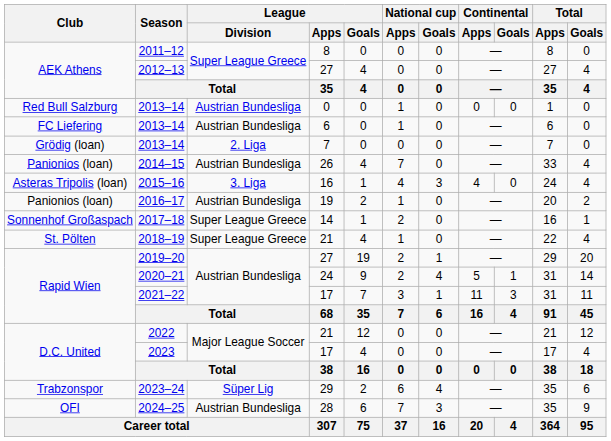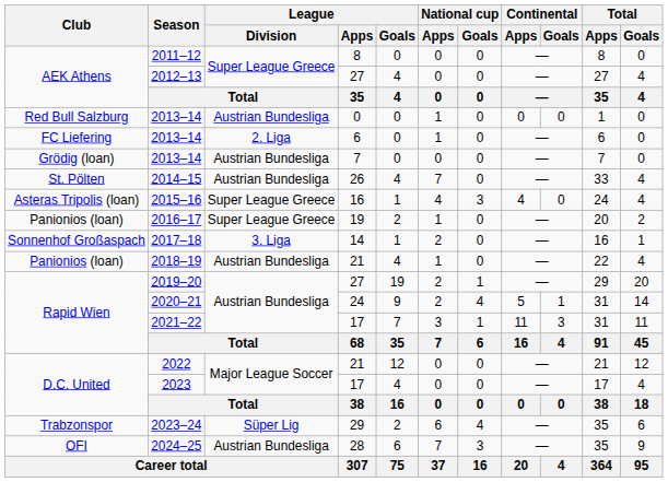 <table class="wikitable" style="text-align:center">
 <tr>
 <th rowspan="2">Club</th>
 <th rowspan="2">Season</th>
 <th colspan="3">League</th>
 <th colspan="2">National cup</th>
 <th colspan="2">Continental</th>
 <th colspan="2">Total</th>
 </tr>
 <tr>
 <th>Division</th>
 <th>Apps</th>
 <th>Goals</th>
 <th>Apps</th>
 <th>Goals</th>
 <th>Apps</th>
 <th>Goals</th>
 <th>Apps</th>
 <th>Goals</th>
 </tr>
 <tr>
 <td rowspan="3"><a href='#'>AEK Athens</a></td>
 <td><a href='#'>2011–12</a></td>
 <td rowspan="2"><a href='#'>Super League Greece</a></td>
 <td>8</td>
 <td>0</td>
 <td>0</td>
 <td>0</td>
 <td colspan="2">—</td>
 <td>8</td>
 <td>0</td>
 </tr>
 <tr>
 <td><a href='#'>2012–13</a></td>
 <td>27</td>
 <td>4</td>
 <td>0</td>
 <td>0</td>
 <td colspan="2">—</td>
 <td>27</td>
 <td>4</td>
 </tr>
 <tr>
 <th colspan="2">Total</th>
 <th>35</th>
 <th>4</th>
 <th>0</th>
 <th>0</th>
 <th colspan="2">—</th>
 <th>35</th>
 <th>4</th>
 </tr>
 <tr>
 <td><a href='#'>Red Bull Salzburg</a></td>
 <td><a href='#'>2013–14</a></td>
 <td><a href='#'>Austrian Bundesliga</a></td>
 <td>0</td>
 <td>0</td>
 <td>1</td>
 <td>0</td>
 <td>0</td>
 <td>0</td>
 <td>1</td>
 <td>0</td>
 </tr>
 <tr>
 <td><a href='#'>FC Liefering</a></td>
 <td><a href='#'>2013–14</a></td>
-<td>Austrian Bundesliga</td>
+<td><a href='#'>2. Liga</a></td>
 <td>6</td>
 <td>0</td>
 <td>1</td>
 <td>0</td>
 <td colspan="2">—</td>
 <td>6</td>
 <td>0</td>
 </tr>
 <tr>
 <td><a href='#'>Grödig</a> (loan)</td>
 <td><a href='#'>2013–14</a></td>
-<td><a href='#'>2. Liga</a></td>
+<td>Austrian Bundesliga</td>
 <td>7</td>
 <td>0</td>
 <td>0</td>
 <td>0</td>
 <td colspan="2">—</td>
 <td>7</td>
 <td>0</td>
 </tr>
 <tr>
-<td><a href='#'>Panionios</a> (loan)</td>
+<td><a href='#'>St. Pölten</a></td>
 <td><a href='#'>2014–15</a></td>
 <td>Austrian Bundesliga</td>
 <td>26</td>
 <td>4</td>
 <td>7</td>
 <td>0</td>
 <td colspan="2">—</td>
 <td>33</td>
 <td>4</td>
 </tr>
 <tr>
 <td><a href='#'>Asteras Tripolis</a> (loan)</td>
 <td><a href='#'>2015–16</a></td>
-<td><a href='#'>3. Liga</a></td>
+<td>Super League Greece</td>
 <td>16</td>
 <td>1</td>
 <td>4</td>
 <td>3</td>
 <td>4</td>
 <td>0</td>
 <td>24</td>
 <td>4</td>
 </tr>
 <tr>
 <td>Panionios (loan)</td>
 <td><a href='#'>2016–17</a></td>
-<td>Austrian Bundesliga</td>
+<td>Super League Greece</td>
 <td>19</td>
 <td>2</td>
 <td>1</td>
 <td>0</td>
 <td colspan="2">—</td>
 <td>20</td>
 <td>2</td>
 </tr>
 <tr>
 <td><a href='#'>Sonnenhof Großaspach</a></td>
 <td><a href='#'>2017–18</a></td>
-<td>Super League Greece</td>
+<td><a href='#'>3. Liga</a></td>
 <td>14</td>
 <td>1</td>
 <td>2</td>
 <td>0</td>
 <td colspan="2">—</td>
 <td>16</td>
 <td>1</td>
 </tr>
 <tr>
-<td><a href='#'>St. Pölten</a></td>
+<td><a href='#'>Panionios</a> (loan)</td>
 <td><a href='#'>2018–19</a></td>
-<td>Super League Greece</td>
+<td>Austrian Bundesliga</td>
 <td>21</td>
 <td>4</td>
 <td>1</td>
 <td>0</td>
 <td colspan="2">—</td>
 <td>22</td>
 <td>4</td>
 </tr>
 <tr>
 <td rowspan="4"><a href='#'>Rapid Wien</a></td>
 <td><a href='#'>2019–20</a></td>
 <td rowspan="3">Austrian Bundesliga</td>
 <td>27</td>
 <td>19</td>
 <td>2</td>
 <td>1</td>
 <td colspan="2">—</td>
 <td>29</td>
 <td>20</td>
 </tr>
 <tr>
 <td><a href='#'>2020–21</a></td>
 <td>24</td>
 <td>9</td>
 <td>2</td>
 <td>4</td>
 <td>5</td>
 <td>1</td>
 <td>31</td>
 <td>14</td>
 </tr>
 <tr>
 <td><a href='#'>2021–22</a></td>
 <td>17</td>
 <td>7</td>
 <td>3</td>
 <td>1</td>
 <td>11</td>
 <td>3</td>
 <td>31</td>
 <td>11</td>
 </tr>
 <tr>
 <th colspan="2">Total</th>
 <th>68</th>
 <th>35</th>
 <th>7</th>
 <th>6</th>
 <th>16</th>
 <th>4</th>
 <th>91</th>
 <th>45</th>
 </tr>
 <tr>
 <td rowspan="3"><a href='#'>D.C. United</a></td>
 <td><a href='#'>2022</a></td>
 <td rowspan="2">Major League Soccer</td>
 <td>21</td>
 <td>12</td>
 <td>0</td>
 <td>0</td>
 <td colspan="2">—</td>
 <td>21</td>
 <td>12</td>
 </tr>
 <tr>
 <td><a href='#'>2023</a></td>
 <td>17</td>
 <td>4</td>
 <td>0</td>
 <td>0</td>
 <td colspan="2">—</td>
 <td>17</td>
 <td>4</td>
 </tr>
 <tr>
 <th colspan="2">Total</th>
 <th>38</th>
 <th>16</th>
 <th>0</th>
 <th>0</th>
 <th>0</th>
 <th>0</th>
 <th>38</th>
 <th>18</th>
 </tr>
 <tr>
 <td><a href='#'>Trabzonspor</a></td>
 <td><a href='#'>2023–24</a></td>
 <td><a href='#'>Süper Lig</a></td>
 <td>29</td>
 <td>2</td>
 <td>6</td>
 <td>4</td>
 <td colspan="2">—</td>
 <td>35</td>
 <td>6</td>
 </tr>
 <tr>
 <td><a href='#'>OFI</a></td>
 <td><a href='#'>2024–25</a></td>
 <td>Austrian Bundesliga</td>
 <td>28</td>
 <td>6</td>
 <td>7</td>
 <td>3</td>
 <td colspan="2">—</td>
 <td>35</td>
 <td>9</td>
 </tr>
 <tr>
 <th colspan="3">Career total</th>
 <th>307</th>
 <th>75</th>
 <th>37</th>
 <th>16</th>
 <th>20</th>
 <th>4</th>
 <th>364</th>
 <th>95</th>
 </tr>
 </table>
